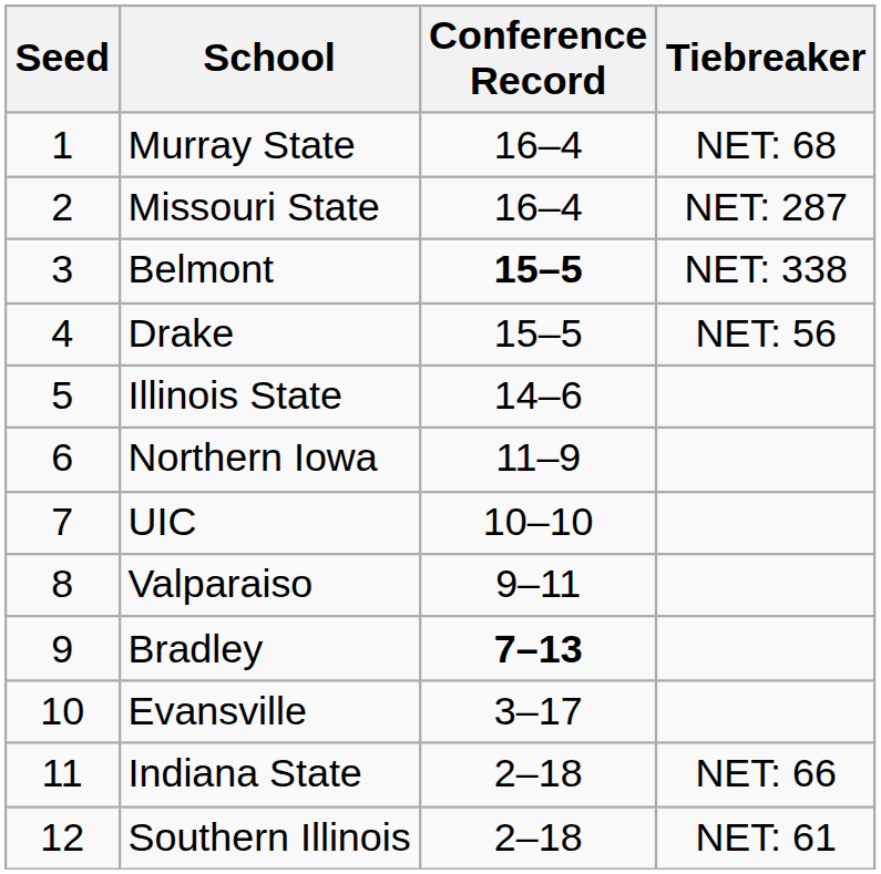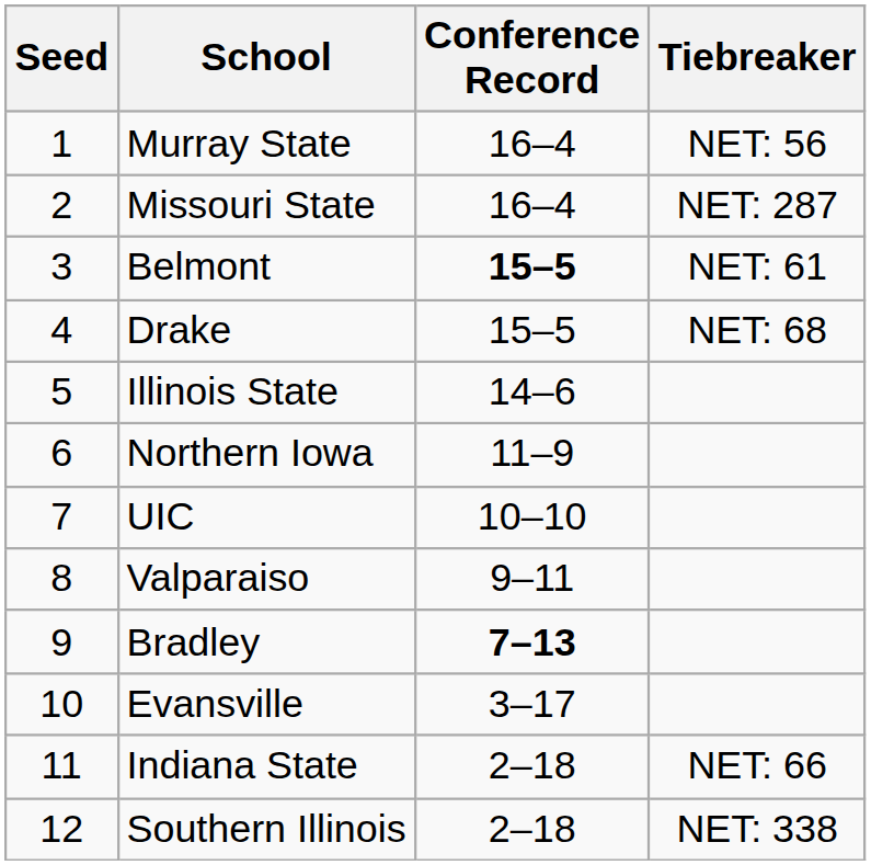 <table class="wikitable" style="text-align:center">
 <tr>
 <th>Seed</th>
 <th>School</th>
 <th>Conference<br>Record</th>
 <th>Tiebreaker</th>
 </tr>
 <tr>
 <td>1</td>
 <td align="left">Murray State</td>
 <td>16–4</td>
-<td>NET: 68</td>
+<td>NET: 56</td>
 </tr>
 <tr>
 <td>2</td>
 <td align="left">Missouri State</td>
 <td>16–4</td>
 <td>NET: 287</td>
 </tr>
 <tr>
 <td>3</td>
 <td align="left">Belmont</td>
 <td><strong>15–5</strong></td>
-<td>NET: 338</td>
+<td>NET: 61</td>
 </tr>
 <tr>
 <td>4</td>
 <td align="left">Drake</td>
 <td>15–5</td>
-<td>NET: 56</td>
+<td>NET: 68</td>
 </tr>
 <tr>
 <td>5</td>
 <td align="left">Illinois State</td>
 <td>14–6</td>
 <td></td>
 </tr>
 <tr>
 <td>6</td>
 <td align="left">Northern Iowa</td>
 <td>11–9</td>
 <td></td>
 </tr>
 <tr>
 <td>7</td>
 <td align="left">UIC</td>
 <td>10–10</td>
 <td></td>
 </tr>
 <tr>
 <td>8</td>
 <td align="left">Valparaiso</td>
 <td>9–11</td>
 <td></td>
 </tr>
 <tr>
 <td>9</td>
 <td align="left">Bradley</td>
 <td><strong>7–13</strong></td>
 <td></td>
 </tr>
 <tr>
 <td>10</td>
 <td align="left">Evansville</td>
 <td>3–17</td>
 <td></td>
 </tr>
 <tr>
 <td>11</td>
 <td align="left">Indiana State</td>
 <td>2–18</td>
 <td>NET: 66</td>
 </tr>
 <tr>
 <td>12</td>
 <td align=“left”>Southern Illinois</td>
 <td>2–18</td>
-<td>NET: 61</td>
+<td>NET: 338</td>
 </tr>
 </table>
